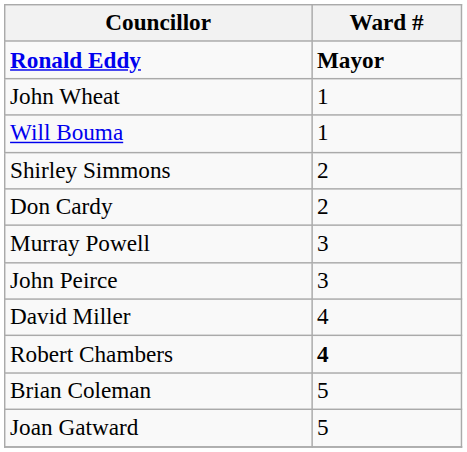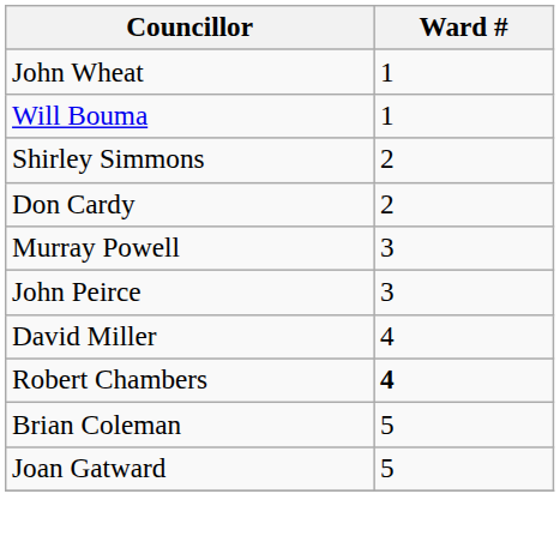 <table class="wikitable sortable" width=25%>
 <tr>
 <th>Councillor</th>
 <th>Ward #</th>
-</tr>
-<tr>
-<td><strong><a href='#'>Ronald Eddy</a></strong></td>
-<td><strong>Mayor</strong></td>
 </tr>
 <tr>
 <td>John Wheat</td>
 <td>1</td>
 </tr>
 <tr>
 <td><a href='#'>Will Bouma</a></td>
 <td>1</td>
 </tr>
 <tr>
 <td>Shirley Simmons</td>
 <td>2</td>
 </tr>
 <tr>
 <td>Don Cardy</td>
 <td>2</td>
 </tr>
 <tr>
 <td>Murray Powell</td>
 <td>3</td>
 </tr>
 <tr>
 <td>John Peirce</td>
 <td>3</td>
 </tr>
 <tr>
 <td>David Miller</td>
 <td>4</td>
 </tr>
 <tr>
 <td>Robert Chambers</td>
 <td><strong>4</strong></td>
 </tr>
 <tr>
 <td>Brian Coleman</td>
 <td>5</td>
 </tr>
 <tr>
 <td>Joan Gatward</td>
 <td>5</td>
 </tr>
 <tr>
 </tr>
 </table>
